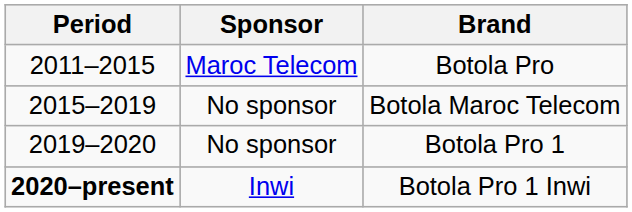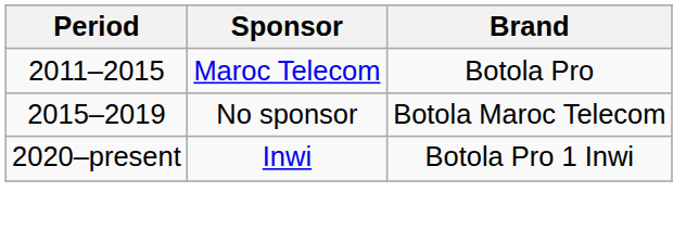 <table class="wikitable" style="text-align:center; margin-left:1em; float:center">
 <tr>
 <th>Period</th>
 <th>Sponsor</th>
 <th>Brand</th>
 </tr>
 <tr>
 <td>2011–2015</td>
 <td><a href='#'>Maroc Telecom</a></td>
 <td>Botola Pro</td>
 </tr>
 <tr>
 <td>2015–2019</td>
 <td>No sponsor</td>
 <td>Botola Maroc Telecom</td>
 </tr>
 <tr>
-<td>2019–2020</td>
-<td>No sponsor</td>
-<td>Botola Pro 1</td>
-</tr>
-<tr>
-<td><strong>2020–present</strong></td>
+<td>2020–present</td>
 <td><a href='#'>Inwi</a></td>
 <td>Botola Pro 1 Inwi</td>
 </tr>
 </table>
